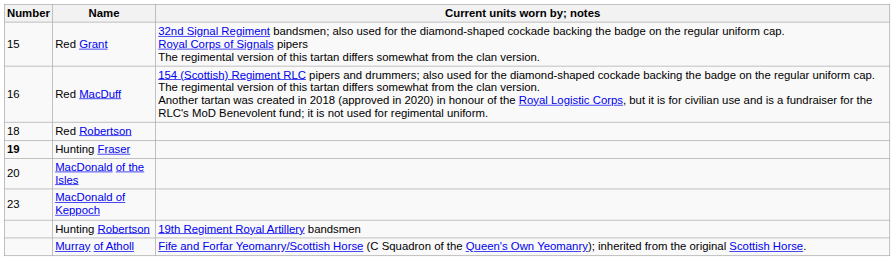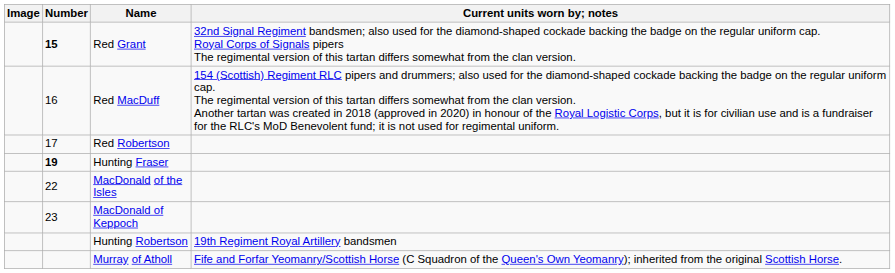 <table class="wikitable sortable">
 <tr>
+<th>Image</th>
 <th>Number</th>
 <th>Name</th>
 <th>Current units worn by; notes</th>
 </tr>
 <tr>
-<td>15</td>
+<td></td>
+<td><strong>15</strong></td>
 <td>Red <a href='#'>Grant</a></td>
 <td><a href='#'>32nd Signal Regiment</a> bandsmen; also used for the diamond-shaped cockade backing the badge on the regular uniform cap.<br><a href='#'>Royal Corps of Signals</a> pipers<br>The regimental version of this tartan differs somewhat from the clan version.</td>
 </tr>
 <tr>
+<td></td>
 <td>16</td>
 <td>Red <a href='#'>MacDuff</a></td>
 <td><a href='#'>154 (Scottish) Regiment RLC</a> pipers and drummers; also used for the diamond-shaped cockade backing the badge on the regular uniform cap.<br>The regimental version of this tartan differs somewhat from the clan version.<br>Another tartan was created in 2018 (approved in 2020) in honour of the <a href='#'>Royal Logistic Corps</a>, but it is for civilian use and is a fundraiser for the RLC's MoD Benevolent fund; it is not used for regimental uniform.</td>
 </tr>
 <tr>
-<td>18</td>
+<td></td>
+<td>17</td>
 <td>Red <a href='#'>Robertson</a></td>
 <td></td>
 </tr>
 <tr>
+<td></td>
 <td><strong>19</strong></td>
 <td>Hunting <a href='#'>Fraser</a></td>
 <td></td>
 </tr>
 <tr>
-<td>20</td>
+<td></td>
+<td>22</td>
 <td><a href='#'>MacDonald</a> <a href='#'>of the Isles</a></td>
 <td></td>
 </tr>
 <tr>
+<td></td>
 <td>23</td>
 <td><a href='#'>MacDonald of Keppoch</a></td>
 <td></td>
 </tr>
 <tr>
 <td></td>
+<td></td>
 <td>Hunting <a href='#'>Robertson</a></td>
 <td><a href='#'>19th Regiment Royal Artillery</a> bandsmen</td>
 </tr>
 <tr>
 <td></td>
+<td></td>
 <td><a href='#'>Murray</a> <a href='#'>of Atholl</a></td>
 <td><a href='#'>Fife and Forfar Yeomanry/Scottish Horse</a> (C Squadron of the <a href='#'>Queen's Own Yeomanry</a>); inherited from the original <a href='#'>Scottish Horse</a>.</td>
 </tr>
 </table>
